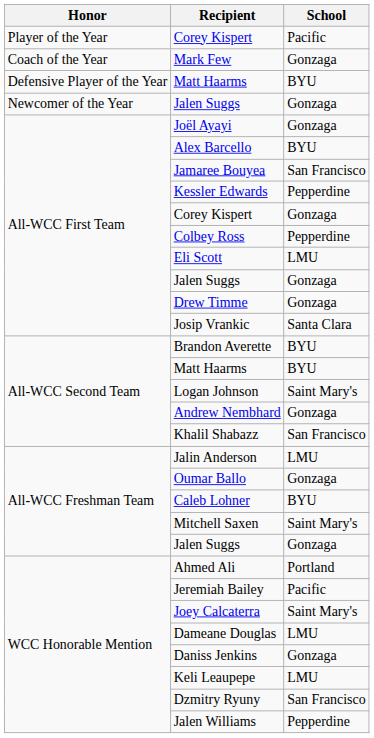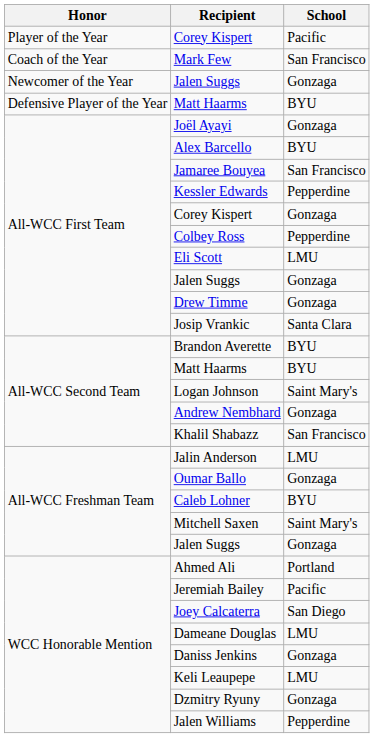 <table class="wikitable">
 <tr>
 <th>Honor</th>
 <th>Recipient</th>
 <th>School</th>
 </tr>
 <tr>
 <td>Player of the Year</td>
 <td><a href='#'>Corey Kispert</a></td>
 <td>Pacific</td>
 </tr>
 <tr>
 <td>Coach of the Year</td>
 <td><a href='#'>Mark Few</a></td>
+<td>San Francisco</td>
+</tr>
+<tr>
+<td>Newcomer of the Year</td>
+<td><a href='#'>Jalen Suggs</a></td>
 <td>Gonzaga</td>
 </tr>
 <tr>
 <td>Defensive Player of the Year</td>
 <td><a href='#'>Matt Haarms</a></td>
 <td>BYU</td>
-</tr>
-<tr>
-<td>Newcomer of the Year</td>
-<td><a href='#'>Jalen Suggs</a></td>
-<td>Gonzaga</td>
 </tr>
 <tr>
 <td rowspan="10">All-WCC First Team</td>
 <td><a href='#'>Joël Ayayi</a></td>
 <td>Gonzaga</td>
 </tr>
 <tr>
 <td><a href='#'>Alex Barcello</a></td>
 <td>BYU</td>
 </tr>
 <tr>
 <td><a href='#'>Jamaree Bouyea</a></td>
 <td>San Francisco</td>
 </tr>
 <tr>
 <td><a href='#'>Kessler Edwards</a></td>
 <td>Pepperdine</td>
 </tr>
 <tr>
 <td>Corey Kispert</td>
 <td>Gonzaga</td>
 </tr>
 <tr>
 <td><a href='#'>Colbey Ross</a></td>
 <td>Pepperdine</td>
 </tr>
 <tr>
 <td><a href='#'>Eli Scott</a></td>
 <td>LMU</td>
 </tr>
 <tr>
 <td>Jalen Suggs</td>
 <td>Gonzaga</td>
 </tr>
 <tr>
 <td><a href='#'>Drew Timme</a></td>
 <td>Gonzaga</td>
 </tr>
 <tr>
 <td>Josip Vrankic</td>
 <td>Santa Clara</td>
 </tr>
 <tr>
 <td rowspan="5">All-WCC Second Team</td>
 <td>Brandon Averette</td>
 <td>BYU</td>
 </tr>
 <tr>
 <td>Matt Haarms</td>
 <td>BYU</td>
 </tr>
 <tr>
 <td>Logan Johnson</td>
 <td>Saint Mary's</td>
 </tr>
 <tr>
 <td><a href='#'>Andrew Nembhard</a></td>
 <td>Gonzaga</td>
 </tr>
 <tr>
 <td>Khalil Shabazz</td>
 <td>San Francisco</td>
 </tr>
 <tr>
 <td rowspan="5">All-WCC Freshman Team</td>
 <td>Jalin Anderson</td>
 <td>LMU</td>
 </tr>
 <tr>
 <td><a href='#'>Oumar Ballo</a></td>
 <td>Gonzaga</td>
 </tr>
 <tr>
 <td><a href='#'>Caleb Lohner</a></td>
 <td>BYU</td>
 </tr>
 <tr>
 <td>Mitchell Saxen</td>
 <td>Saint Mary's</td>
 </tr>
 <tr>
 <td>Jalen Suggs</td>
 <td>Gonzaga</td>
 </tr>
 <tr>
 <td rowspan="8">WCC Honorable Mention</td>
 <td>Ahmed Ali</td>
 <td>Portland</td>
 </tr>
 <tr>
 <td>Jeremiah Bailey</td>
 <td>Pacific</td>
 </tr>
 <tr>
 <td><a href='#'>Joey Calcaterra</a></td>
-<td>Saint Mary's</td>
+<td>San Diego</td>
 </tr>
 <tr>
 <td>Dameane Douglas</td>
 <td>LMU</td>
 </tr>
 <tr>
 <td>Daniss Jenkins</td>
 <td>Gonzaga</td>
 </tr>
 <tr>
 <td>Keli Leaupepe</td>
 <td>LMU</td>
 </tr>
 <tr>
 <td>Dzmitry Ryuny</td>
-<td>San Francisco</td>
+<td>Gonzaga</td>
 </tr>
 <tr>
 <td>Jalen Williams</td>
 <td>Pepperdine</td>
 </tr>
 </table>
